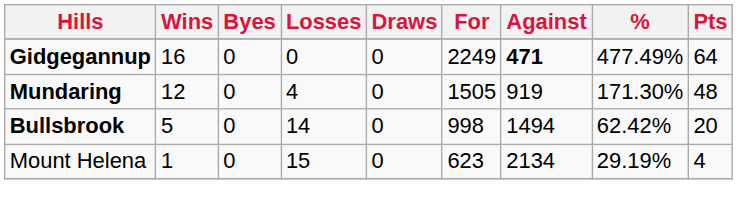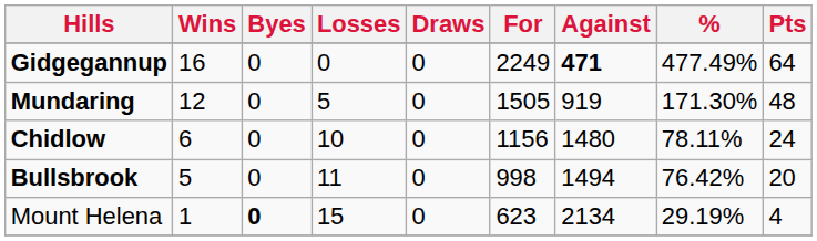 <table class="wikitable">
 <tr>
 <th style="color:crimson">Hills</th>
 <th style="color:crimson">Wins</th>
 <th style="color:crimson">Byes</th>
 <th style="color:crimson">Losses</th>
 <th style="color:crimson">Draws</th>
 <th style="color:crimson">For</th>
 <th style="color:crimson">Against</th>
 <th style="color:crimson">%</th>
 <th style="color:crimson">Pts</th>
 </tr>
 <tr>
 </tr>
 <tr>
 </tr>
 <tr>
 <td><strong>	Gidgegannup	</strong></td>
 <td>16</td>
 <td>0</td>
 <td>0</td>
 <td>0</td>
 <td>2249</td>
 <td><strong>471</strong></td>
 <td>477.49%</td>
 <td>64</td>
 </tr>
 <tr>
 <td><strong>	Mundaring	</strong></td>
 <td>12</td>
 <td>0</td>
-<td>4</td>
+<td>5</td>
 <td>0</td>
 <td>1505</td>
 <td>919</td>
 <td>171.30%</td>
 <td>48</td>
 </tr>
 <tr>
+<td><strong>	Chidlow	</strong></td>
+<td>6</td>
+<td>0</td>
+<td>10</td>
+<td>0</td>
+<td>1156</td>
+<td>1480</td>
+<td>78.11%</td>
+<td>24</td>
+</tr>
+<tr>
 <td><strong>	Bullsbrook	</strong></td>
 <td>5</td>
 <td>0</td>
-<td>14</td>
+<td>11</td>
 <td>0</td>
 <td>998</td>
 <td>1494</td>
-<td>62.42%</td>
+<td>76.42%</td>
 <td>20</td>
 </tr>
 <tr>
 <td>Mount Helena</td>
 <td>1</td>
-<td>0</td>
+<td><strong>0</strong></td>
 <td>15</td>
 <td>0</td>
 <td>623</td>
 <td>2134</td>
 <td>29.19%</td>
 <td>4</td>
 </tr>
 <tr>
 </tr>
 </table>
